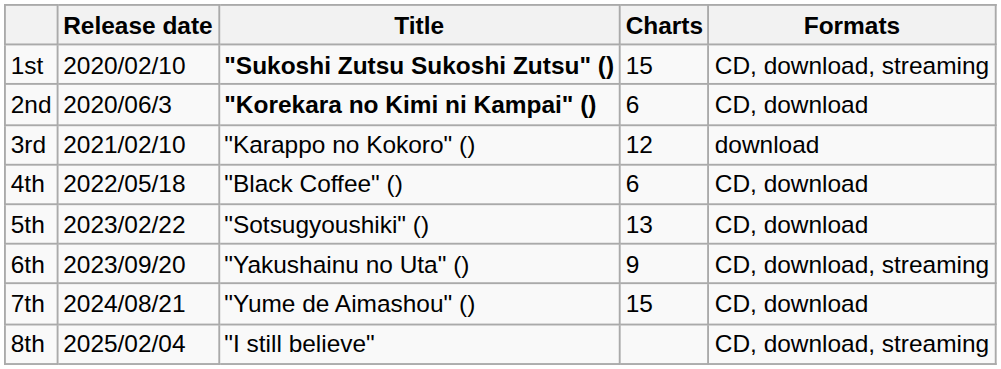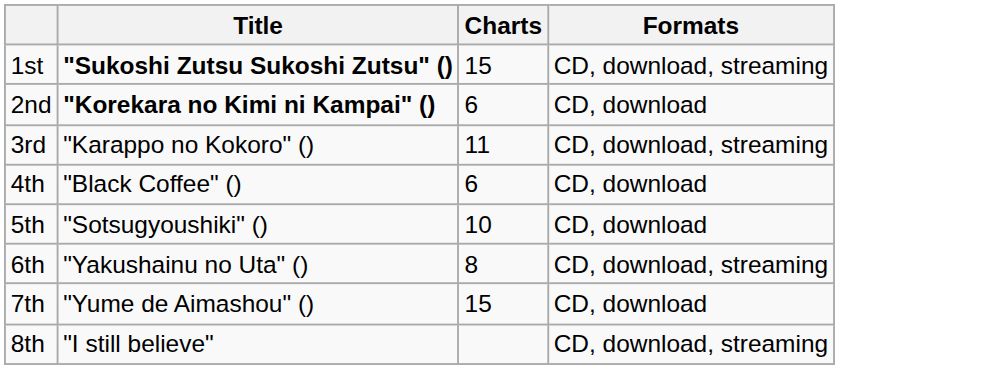 <table class=wikitable style="font-size:small">
 <tr>
 <th></th>
-<th>Release date</th>
 <th>Title</th>
 <th>Charts</th>
 <th>Formats</th>
 </tr>
 <tr>
 <td>1st</td>
-<td>2020/02/10</td>
 <td><strong>"Sukoshi Zutsu Sukoshi Zutsu" ()</strong></td>
 <td>15</td>
 <td>CD, download, streaming</td>
 </tr>
 <tr>
 <td>2nd</td>
-<td>2020/06/3</td>
 <td><strong>"Korekara no Kimi ni Kampai" ()</strong></td>
 <td>6</td>
 <td>CD, download</td>
 </tr>
 <tr>
 <td>3rd</td>
-<td>2021/02/10</td>
 <td>"Karappo no Kokoro" ()</td>
-<td>12</td>
-<td>download</td>
+<td>11</td>
+<td>CD, download, streaming</td>
 </tr>
 <tr>
 <td>4th</td>
-<td>2022/05/18</td>
 <td>"Black Coffee" ()</td>
 <td>6</td>
 <td>CD, download</td>
 </tr>
 <tr>
 <td>5th</td>
-<td>2023/02/22</td>
 <td>"Sotsugyoushiki" ()</td>
-<td>13</td>
+<td>10</td>
 <td>CD, download</td>
 </tr>
 <tr>
 <td>6th</td>
-<td>2023/09/20</td>
 <td>"Yakushainu no Uta" ()</td>
-<td>9</td>
+<td>8</td>
 <td>CD, download, streaming</td>
 </tr>
 <tr>
 <td>7th</td>
-<td>2024/08/21</td>
 <td>"Yume de Aimashou" ()</td>
 <td>15</td>
 <td>CD, download</td>
 </tr>
 <tr>
 <td>8th</td>
-<td>2025/02/04</td>
 <td>"I still believe"</td>
 <td></td>
 <td>CD, download, streaming</td>
 </tr>
 </table>
